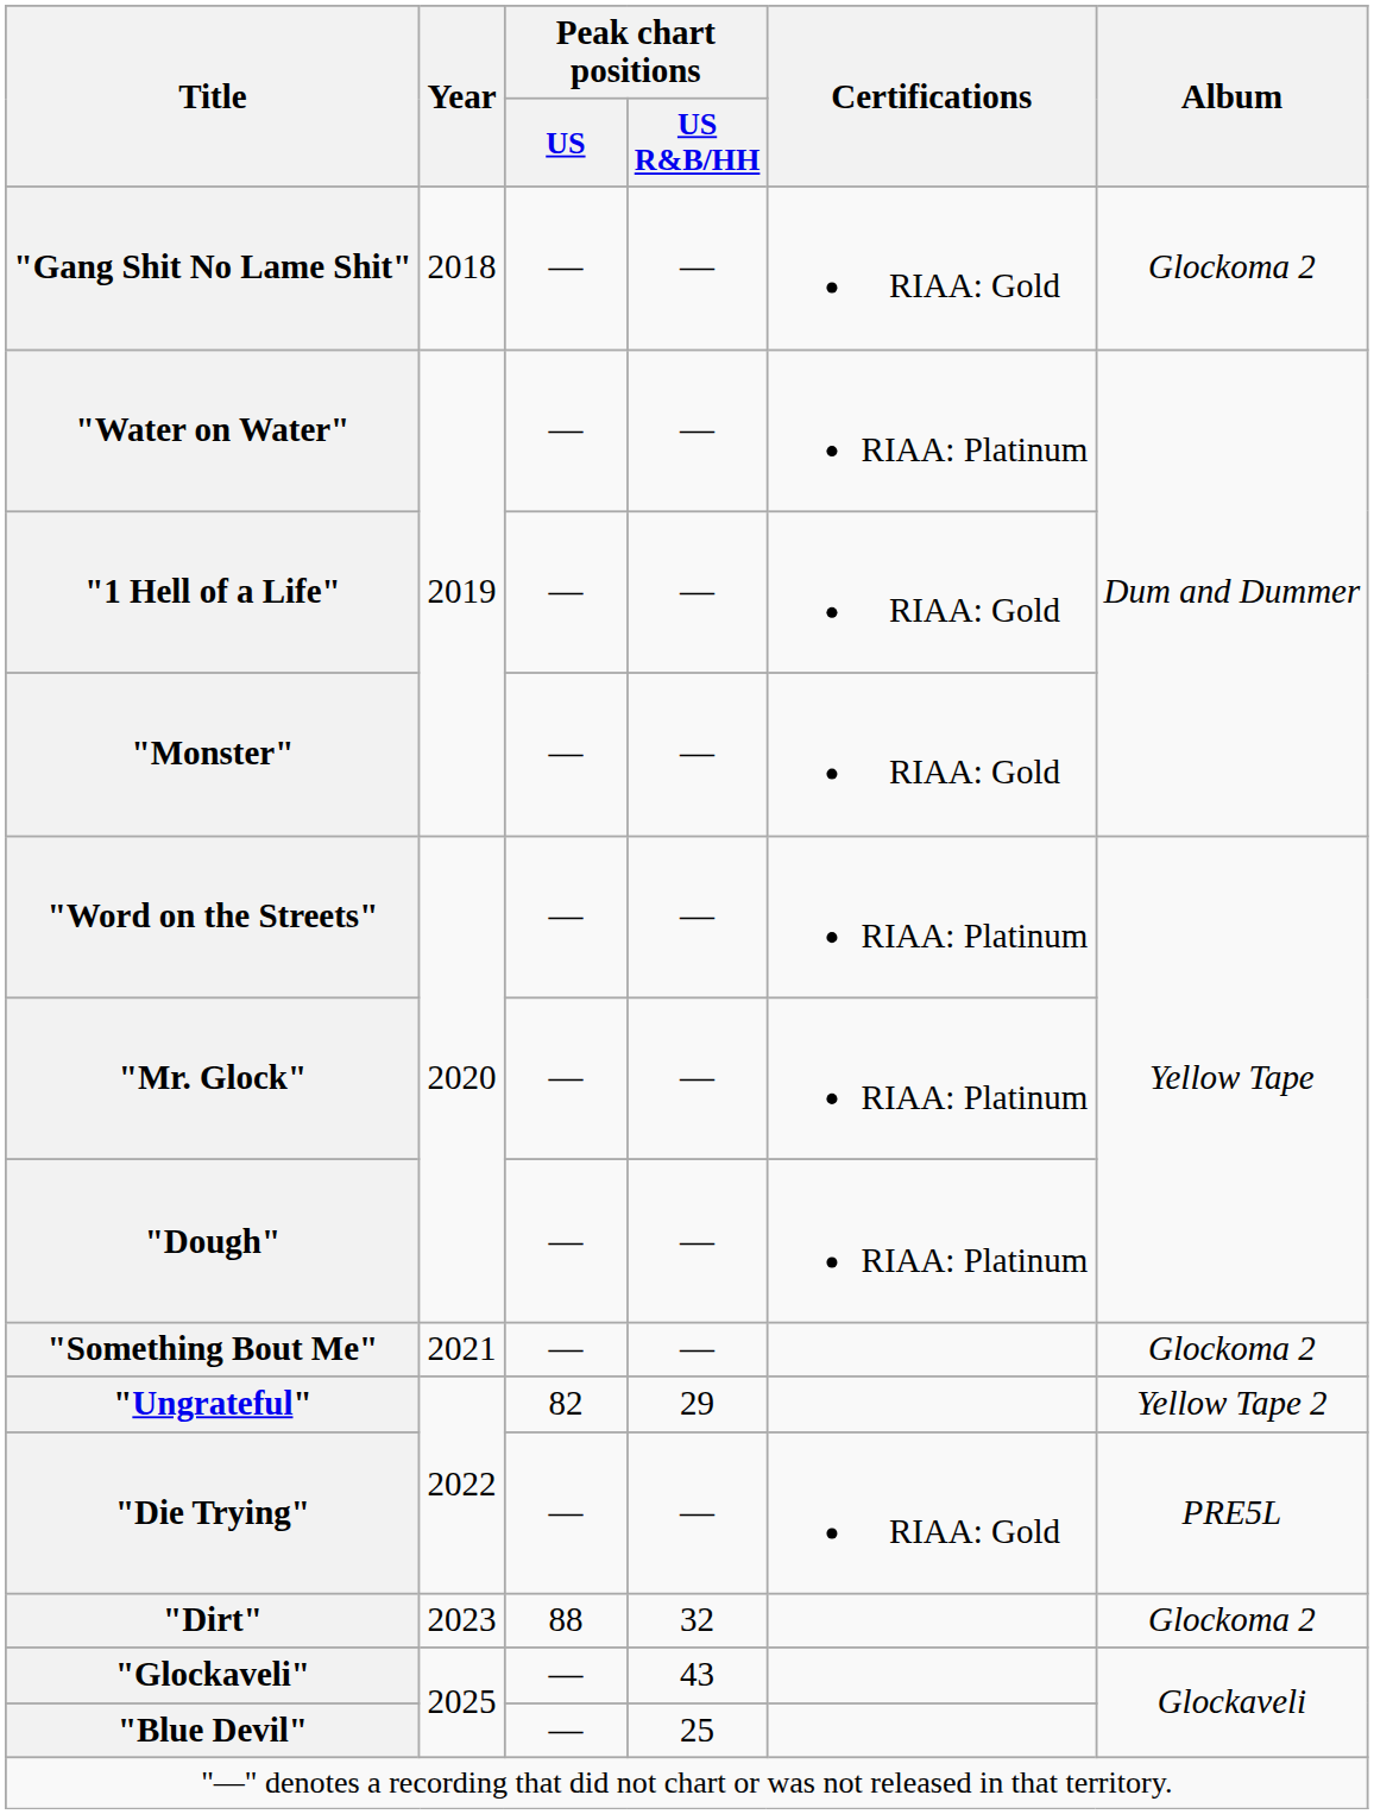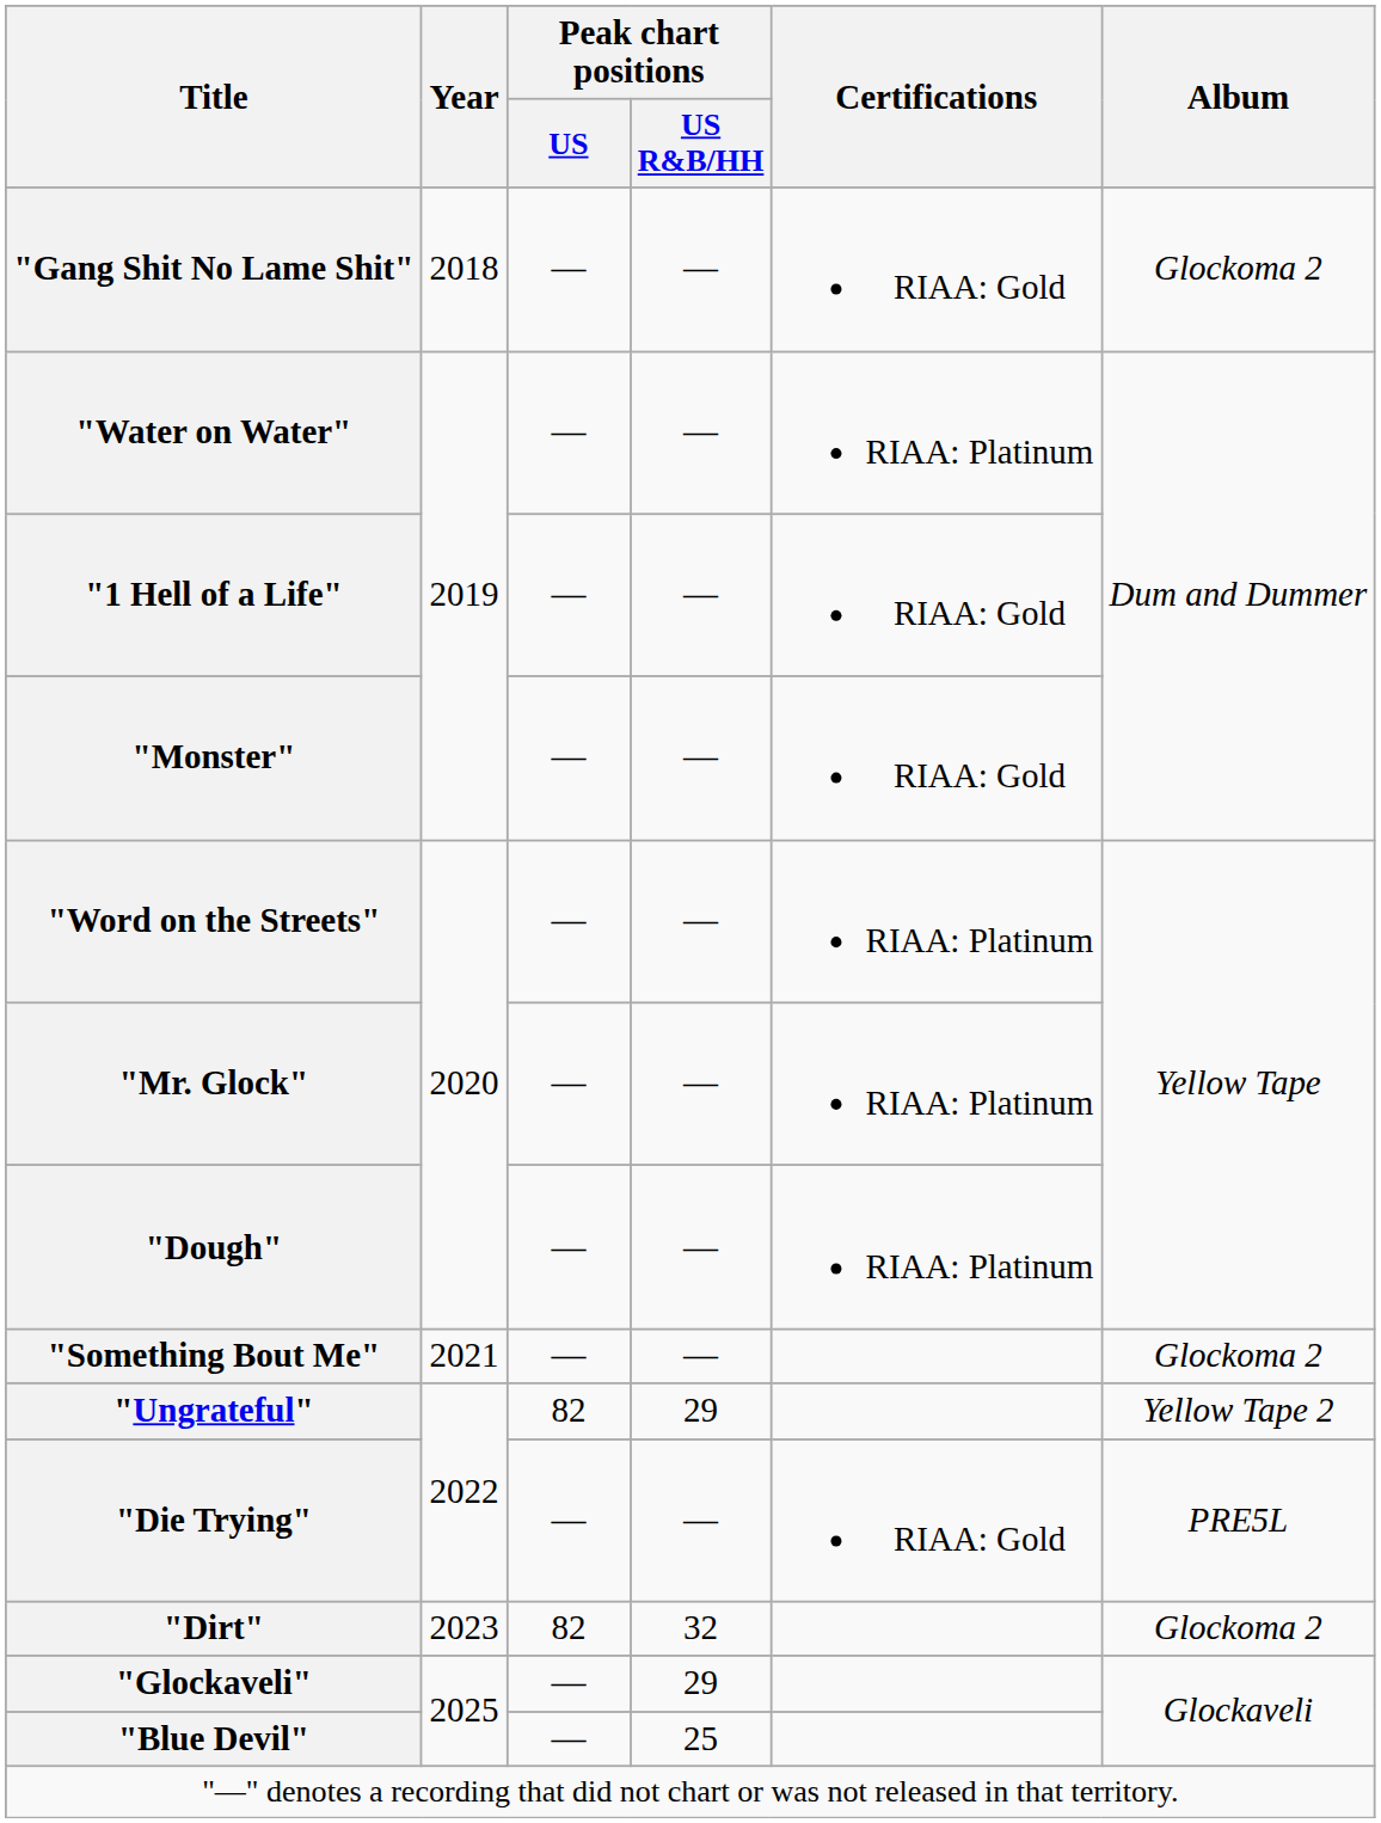 <table class="wikitable plainrowheaders" style="text-align:center;">
 <tr>
 <th rowspan="2">Title</th>
 <th rowspan="2">Year</th>
 <th colspan="2">Peak chart positions</th>
 <th rowspan="2">Certifications</th>
 <th rowspan="2">Album</th>
 </tr>
 <tr>
 <th style="width:3.5em; font-size:90%"><a href='#'>US</a><br></th>
 <th style="width:3.5em; font-size:90%"><a href='#'>US<br>R&B/HH</a><br></th>
 </tr>
 <tr>
 <th scope="row">"Gang Shit No Lame Shit"</th>
 <td>2018</td>
 <td>—</td>
 <td>—</td>
 <td><br><ul><li>RIAA: Gold</li></ul></td>
 <td><em>Glockoma 2</em></td>
 </tr>
 <tr>
 <th scope="row">"Water on Water"<br></th>
 <td rowspan="3">2019</td>
 <td>—</td>
 <td>—</td>
 <td><br><ul><li>RIAA: Platinum</li></ul></td>
 <td rowspan="3"><em>Dum and Dummer</em></td>
 </tr>
 <tr>
 <th scope="row">"1 Hell of a Life"<br></th>
 <td>—</td>
 <td>—</td>
 <td><br><ul><li>RIAA: Gold</li></ul></td>
 </tr>
 <tr>
 <th scope="row">"Monster"<br></th>
 <td>—</td>
 <td>—</td>
 <td><br><ul><li>RIAA: Gold</li></ul></td>
 </tr>
 <tr>
 <th scope="row">"Word on the Streets"</th>
 <td rowspan="3">2020</td>
 <td>—</td>
 <td>—</td>
 <td><br><ul><li>RIAA: Platinum</li></ul></td>
 <td rowspan="3"><em>Yellow Tape</em></td>
 </tr>
 <tr>
 <th scope="row">"Mr. Glock"</th>
 <td>—</td>
 <td>—</td>
 <td><br><ul><li>RIAA: Platinum</li></ul></td>
 </tr>
 <tr>
 <th scope="row">"Dough"</th>
 <td>—</td>
 <td>—</td>
 <td><br><ul><li>RIAA: Platinum</li></ul></td>
 </tr>
 <tr>
 <th scope="row">"Something Bout Me"</th>
 <td>2021</td>
 <td>—</td>
 <td>—</td>
 <td></td>
 <td><em>Glockoma 2</em></td>
 </tr>
 <tr>
 <th scope="row">"<a href='#'>Ungrateful</a>"<br></th>
 <td rowspan="2">2022</td>
 <td>82</td>
 <td>29</td>
 <td></td>
 <td><em>Yellow Tape 2</em></td>
 </tr>
 <tr>
 <th scope="row">"Die Trying"</th>
 <td>—</td>
 <td>—</td>
 <td><br><ul><li>RIAA: Gold</li></ul></td>
 <td><em>PRE5L</em></td>
 </tr>
 <tr>
 <th scope="row">"Dirt"</th>
 <td>2023</td>
-<td>88</td>
+<td>82</td>
 <td>32</td>
 <td></td>
 <td><em>Glockoma 2</em></td>
 </tr>
 <tr>
 <th scope="row">"Glockaveli"</th>
 <td rowspan="2">2025</td>
 <td>—</td>
-<td>43</td>
+<td>29</td>
 <td></td>
 <td rowspan="2"><em>Glockaveli</em></td>
 </tr>
 <tr>
 <th scope="row">"Blue Devil"</th>
 <td>—</td>
 <td>25</td>
 <td></td>
 </tr>
 <tr>
 <td colspan="13" style="font-size:90%">"—" denotes a recording that did not chart or was not released in that territory.</td>
 </tr>
 </table>
